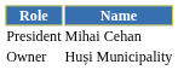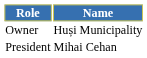 <table class="toccolours">
 <tr>
 <th style="background:#3670b0;color:#FFFFFF;border:1px solid #f1d937">Role</th>
 <th style="background:#3670b0;color:#FFFFFF;border:1px solid #f1d937">Name</th>
 </tr>
 <tr>
+<td>Owner</td>
+<td> Huși Municipality</td>
+</tr>
+<tr>
 <td>President</td>
 <td> Mihai Cehan</td>
 </tr>
-<tr>
-<td>Owner</td>
-<td> Huși Municipality</td>
-</tr>
 </table>
